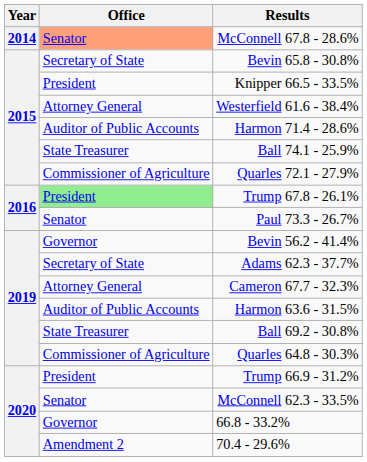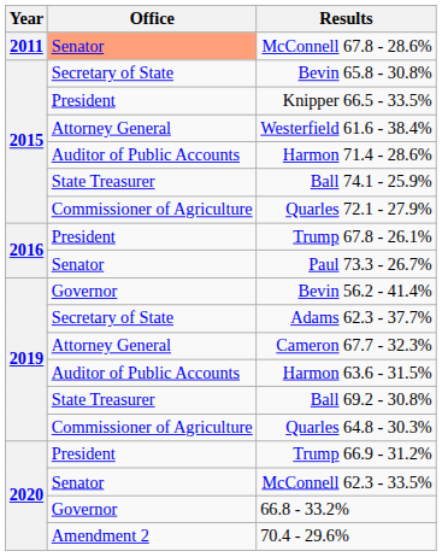 <table class=wikitable>
 <tr>
 <th>Year</th>
 <th>Office</th>
 <th>Results</th>
 </tr>
 <tr>
-<th><a href='#'>2014</a></th>
+<th><a href='#'>2011</a></th>
 <td style="background: lightsalmon;"><a href='#'>Senator</a></td>
 <td align="right" ><a href='#'>McConnell</a> 67.8 - 28.6%</td>
 </tr>
 <tr>
 <th rowspan=6><a href='#'>2015</a></th>
 <td><a href='#'>Secretary of State</a></td>
 <td align="right" ><a href='#'>Bevin</a> 65.8 - 30.8%</td>
 </tr>
 <tr>
 <td><a href='#'>President</a></td>
 <td align="right" >Knipper 66.5 - 33.5%</td>
 </tr>
 <tr>
 <td><a href='#'>Attorney General</a></td>
 <td align="right" ><a href='#'>Westerfield</a> 61.6 - 38.4%</td>
 </tr>
 <tr>
 <td><a href='#'>Auditor of Public Accounts</a></td>
 <td align="right" ><a href='#'>Harmon</a> 71.4 - 28.6%</td>
 </tr>
 <tr>
 <td><a href='#'>State Treasurer</a></td>
 <td align="right" ><a href='#'>Ball</a> 74.1 - 25.9%</td>
 </tr>
 <tr>
 <td><a href='#'>Commissioner of Agriculture</a></td>
 <td align="right" ><a href='#'>Quarles</a> 72.1 - 27.9%</td>
 </tr>
 <tr>
 <th rowspan=2><a href='#'>2016</a></th>
-<td style="background: lightgreen;"><a href='#'>President</a></td>
+<td><a href='#'>President</a></td>
 <td align="right" ><a href='#'>Trump</a> 67.8 - 26.1%</td>
 </tr>
 <tr>
 <td><a href='#'>Senator</a></td>
 <td align="right" ><a href='#'>Paul</a> 73.3 - 26.7%</td>
 </tr>
 <tr>
 <th rowspan=6><a href='#'>2019</a></th>
 <td><a href='#'>Governor</a></td>
 <td align="right" ><a href='#'>Bevin</a> 56.2 - 41.4%</td>
 </tr>
 <tr>
 <td><a href='#'>Secretary of State</a></td>
 <td align="right" ><a href='#'>Adams</a> 62.3 - 37.7%</td>
 </tr>
 <tr>
 <td><a href='#'>Attorney General</a></td>
 <td align="right" ><a href='#'>Cameron</a> 67.7 - 32.3%</td>
 </tr>
 <tr>
 <td><a href='#'>Auditor of Public Accounts</a></td>
 <td align="right" ><a href='#'>Harmon</a> 63.6 - 31.5%</td>
 </tr>
 <tr>
 <td><a href='#'>State Treasurer</a></td>
 <td align="right" ><a href='#'>Ball</a> 69.2 - 30.8%</td>
 </tr>
 <tr>
 <td><a href='#'>Commissioner of Agriculture</a></td>
 <td align="right" ><a href='#'>Quarles</a> 64.8 - 30.3%</td>
 </tr>
 <tr>
 <th rowspan=4><a href='#'>2020</a></th>
 <td><a href='#'>President</a></td>
 <td align="right" ><a href='#'>Trump</a> 66.9 - 31.2%</td>
 </tr>
 <tr>
 <td><a href='#'>Senator</a></td>
 <td align="right" ><a href='#'>McConnell</a> 62.3 - 33.5%</td>
 </tr>
 <tr>
 <td><a href='#'>Governor</a></td>
 <td> 66.8 - 33.2%</td>
 </tr>
 <tr>
 <td><a href='#'>Amendment 2</a></td>
 <td> 70.4 - 29.6%</td>
 </tr>
 </table>
